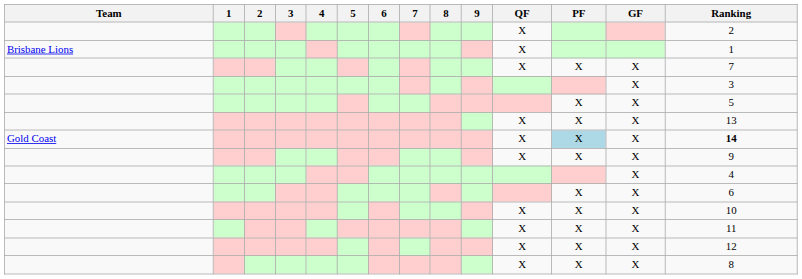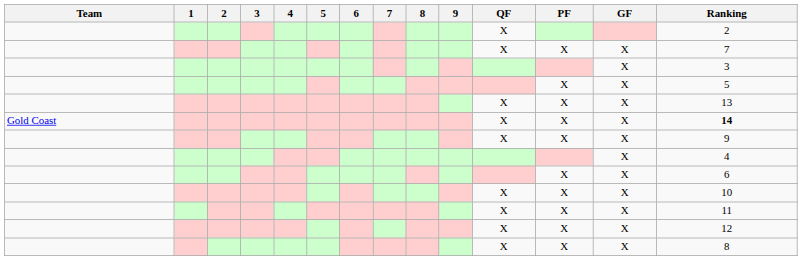 <table class="wikitable sortable" style="font-size:85%; text-align:center; width:50%">
 <tr valign="top">
 <th valign="middle">Team</th>
 <th>1</th>
 <th>2</th>
 <th>3</th>
 <th>4</th>
 <th>5</th>
 <th>6</th>
 <th>7</th>
 <th>8</th>
 <th>9</th>
 <th>QF</th>
 <th>PF</th>
 <th>GF</th>
 <th valign="middle">Ranking</th>
 </tr>
 <tr>
 <td align="left"></td>
 <td style="background:#CCFFCC;"></td>
 <td style="background:#CCFFCC;"></td>
 <td style="background:#FFCFCF;"></td>
 <td style="background:#CCFFCC;"></td>
 <td style="background:#CCFFCC;"></td>
 <td style="background:#CCFFCC;"></td>
 <td style="background:#FFCFCF;"></td>
 <td style="background:#CCFFCC;"></td>
 <td style="background:#CCFFCC;"></td>
 <td>X</td>
 <td style="background:#CCFFCC;"></td>
 <td style="background:#FFCFCF;"></td>
 <td>2</td>
-</tr>
-<tr>
-<td align="left"><a href='#'>Brisbane Lions</a></td>
-<td style="background:#CCFFCC;"></td>
-<td style="background:#CCFFCC;"></td>
-<td style="background:#CCFFCC;"></td>
-<td style="background:#FFCFCF;"></td>
-<td style="background:#CCFFCC;"></td>
-<td style="background:#CCFFCC;"></td>
-<td style="background:#CCFFCC;"></td>
-<td style="background:#CCFFCC;"></td>
-<td style="background:#FFCFCF;"></td>
-<td>X</td>
-<td style="background:#CCFFCC;"></td>
-<td style="background:#CCFFCC;"></td>
-<td>1</td>
 </tr>
 <tr>
 <td align="left"></td>
 <td style="background:#FFCFCF;"></td>
 <td style="background:#FFCFCF;"></td>
 <td style="background:#CCFFCC;"></td>
 <td style="background:#CCFFCC;"></td>
 <td style="background:#FFCFCF;"></td>
 <td style="background:#CCFFCC;"></td>
 <td style="background:#FFCFCF;"></td>
 <td style="background:#CCFFCC;"></td>
 <td style="background:#CCFFCC;"></td>
 <td>X</td>
 <td>X</td>
 <td>X</td>
 <td>7</td>
 </tr>
 <tr>
 <td align="left"></td>
 <td style="background:#CCFFCC;"></td>
 <td style="background:#CCFFCC;"></td>
 <td style="background:#CCFFCC;"></td>
 <td style="background:#CCFFCC;"></td>
 <td style="background:#CCFFCC;"></td>
 <td style="background:#CCFFCC;"></td>
 <td style="background:#FFCFCF;"></td>
 <td style="background:#CCFFCC;"></td>
 <td style="background:#FFCFCF;"></td>
 <td style="background:#CCFFCC;"></td>
 <td style="background:#FFCFCF;"></td>
 <td>X</td>
 <td>3</td>
 </tr>
 <tr>
 <td align="left"></td>
 <td style="background:#CCFFCC;"></td>
 <td style="background:#CCFFCC;"></td>
 <td style="background:#CCFFCC;"></td>
 <td style="background:#CCFFCC;"></td>
 <td style="background:#FFCFCF;"></td>
 <td style="background:#CCFFCC;"></td>
 <td style="background:#CCFFCC;"></td>
 <td style="background:#FFCFCF;"></td>
 <td style="background:#FFCFCF;"></td>
 <td style="background:#FFCFCF;"></td>
 <td>X</td>
 <td>X</td>
 <td>5</td>
 </tr>
 <tr>
 <td align="left"></td>
 <td style="background:#FFCFCF;"></td>
 <td style="background:#FFCFCF;"></td>
 <td style="background:#FFCFCF;"></td>
 <td style="background:#FFCFCF;"></td>
 <td style="background:#FFCFCF;"></td>
 <td style="background:#FFCFCF;"></td>
 <td style="background:#FFCFCF;"></td>
 <td style="background:#FFCFCF;"></td>
 <td style="background:#CCFFCC;"></td>
 <td>X</td>
 <td>X</td>
 <td>X</td>
 <td>13</td>
 </tr>
 <tr>
 <td align="left"><a href='#'>Gold Coast</a></td>
 <td style="background:#FFCFCF;"></td>
 <td style="background:#FFCFCF;"></td>
 <td style="background:#FFCFCF;"></td>
 <td style="background:#FFCFCF;"></td>
 <td style="background:#FFCFCF;"></td>
 <td style="background:#FFCFCF;"></td>
 <td style="background:#FFCFCF;"></td>
 <td style="background:#FFCFCF;"></td>
 <td style="background:#FFCFCF;"></td>
 <td>X</td>
-<td style="background: lightblue;">X</td>
+<td>X</td>
 <td>X</td>
 <td><strong>14</strong></td>
 </tr>
 <tr>
 <td align="left"></td>
 <td style="background:#FFCFCF;"></td>
 <td style="background:#FFCFCF;"></td>
 <td style="background:#CCFFCC;"></td>
 <td style="background:#CCFFCC;"></td>
 <td style="background:#FFCFCF;"></td>
 <td style="background:#FFCFCF;"></td>
 <td style="background:#CCFFCC;"></td>
 <td style="background:#CCFFCC;"></td>
 <td style="background:#FFCFCF;"></td>
 <td>X</td>
 <td>X</td>
 <td>X</td>
 <td>9</td>
 </tr>
 <tr>
 <td align="left"></td>
 <td style="background:#CCFFCC;"></td>
 <td style="background:#CCFFCC;"></td>
 <td style="background:#CCFFCC;"></td>
 <td style="background:#FFCFCF;"></td>
 <td style="background:#FFCFCF;"></td>
 <td style="background:#CCFFCC;"></td>
 <td style="background:#CCFFCC;"></td>
 <td style="background:#CCFFCC;"></td>
 <td style="background:#CCFFCC;"></td>
 <td style="background:#CCFFCC;"></td>
 <td style="background:#FFCFCF;"></td>
 <td>X</td>
 <td>4</td>
 </tr>
 <tr>
 <td align="left"></td>
 <td style="background:#CCFFCC;"></td>
 <td style="background:#CCFFCC;"></td>
 <td style="background:#FFCFCF;"></td>
 <td style="background:#FFCFCF;"></td>
 <td style="background:#CCFFCC;"></td>
 <td style="background:#CCFFCC;"></td>
 <td style="background:#CCFFCC;"></td>
 <td style="background:#FFCFCF;"></td>
 <td style="background:#CCFFCC;"></td>
 <td style="background:#FFCFCF;"></td>
 <td>X</td>
 <td>X</td>
 <td>6</td>
 </tr>
 <tr>
 <td align="left"></td>
 <td style="background:#FFCFCF;"></td>
 <td style="background:#FFCFCF;"></td>
 <td style="background:#FFCFCF;"></td>
 <td style="background:#FFCFCF;"></td>
 <td style="background:#CCFFCC;"></td>
 <td style="background:#FFCFCF;"></td>
 <td style="background:#CCFFCC;"></td>
 <td style="background:#CCFFCC;"></td>
 <td style="background:#FFCFCF;"></td>
 <td>X</td>
 <td>X</td>
 <td>X</td>
 <td>10</td>
 </tr>
 <tr>
 <td align="left"></td>
 <td style="background:#CCFFCC;"></td>
 <td style="background:#FFCFCF;"></td>
 <td style="background:#FFCFCF;"></td>
 <td style="background:#CCFFCC;"></td>
 <td style="background:#FFCFCF;"></td>
 <td style="background:#FFCFCF;"></td>
 <td style="background:#FFCFCF;"></td>
 <td style="background:#FFCFCF;"></td>
 <td style="background:#CCFFCC;"></td>
 <td>X</td>
 <td>X</td>
 <td>X</td>
 <td>11</td>
 </tr>
 <tr>
 <td align="left"></td>
 <td style="background:#FFCFCF;"></td>
 <td style="background:#FFCFCF;"></td>
 <td style="background:#FFCFCF;"></td>
 <td style="background:#FFCFCF;"></td>
 <td style="background:#CCFFCC;"></td>
 <td style="background:#FFCFCF;"></td>
 <td style="background:#CCFFCC;"></td>
 <td style="background:#FFCFCF;"></td>
 <td style="background:#FFCFCF;"></td>
 <td>X</td>
 <td>X</td>
 <td>X</td>
 <td>12</td>
 </tr>
 <tr>
 <td align="left"></td>
 <td style="background:#FFCFCF;"></td>
 <td style="background:#CCFFCC;"></td>
 <td style="background:#CCFFCC;"></td>
 <td style="background:#CCFFCC;"></td>
 <td style="background:#CCFFCC;"></td>
 <td style="background:#FFCFCF;"></td>
 <td style="background:#FFCFCF;"></td>
 <td style="background:#FFCFCF;"></td>
 <td style="background:#CCFFCC;"></td>
 <td>X</td>
 <td>X</td>
 <td>X</td>
 <td>8</td>
 </tr>
 </table>
